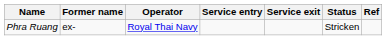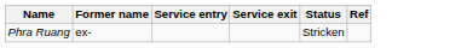 <table class="sortable wikitable">
 <tr>
 <th>Name</th>
 <th>Former name</th>
-<th>Operator</th>
 <th>Service entry</th>
 <th>Service exit</th>
 <th>Status</th>
 <th>Ref</th>
 </tr>
 <tr>
 <td><em>Phra Ruang</em></td>
 <td>ex-</td>
-<td><a href='#'>Royal Thai Navy</a></td>
 <td></td>
 <td></td>
 <td>Stricken</td>
 <td></td>
 </tr>
 </table>
